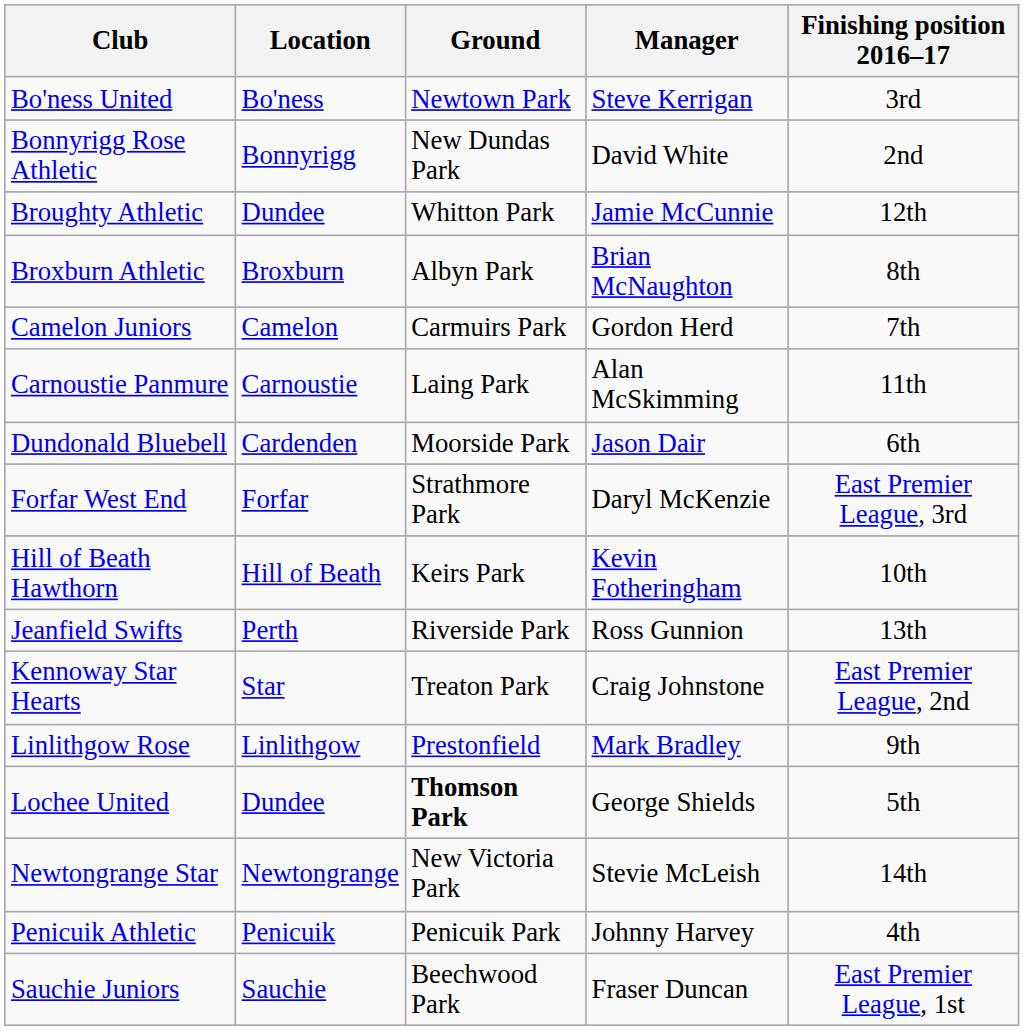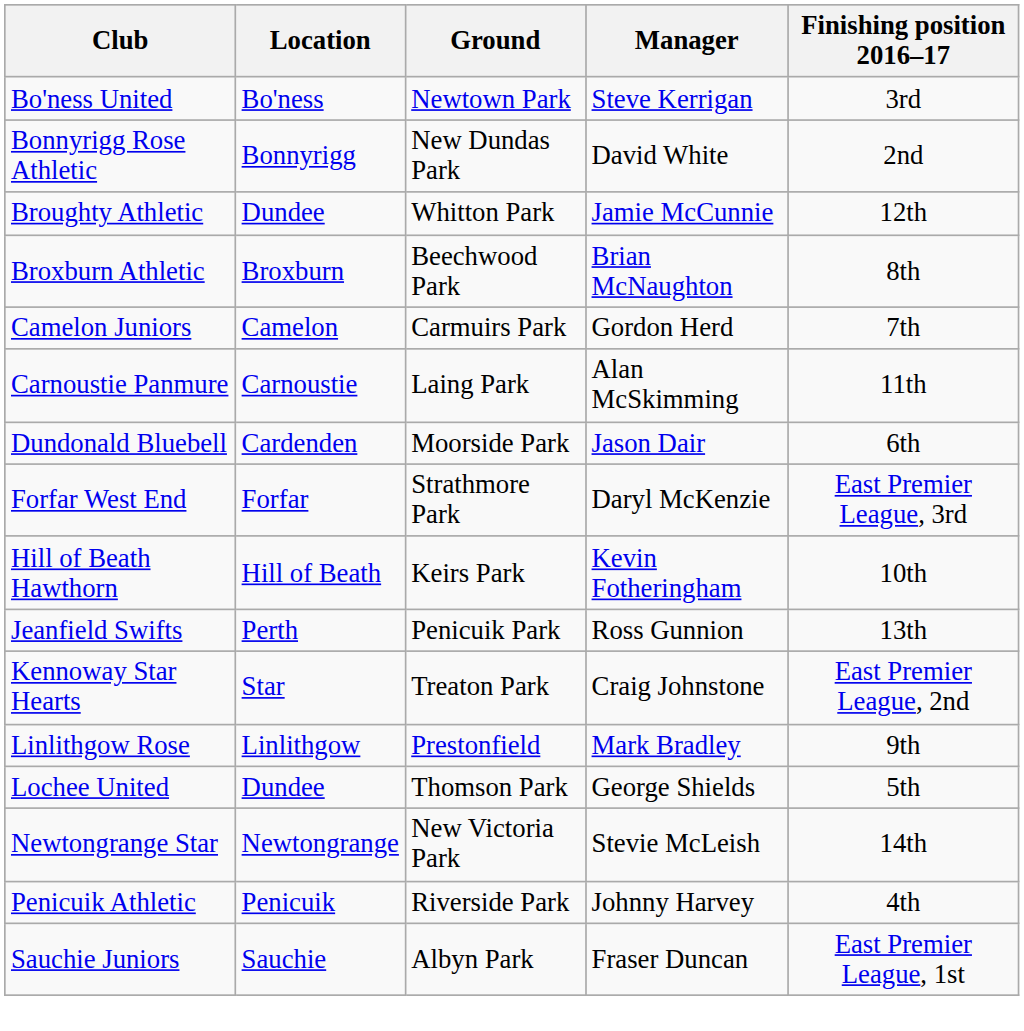 <table class="wikitable sortable">
 <tr>
 <th>Club</th>
 <th>Location</th>
 <th>Ground</th>
 <th>Manager</th>
 <th>Finishing position 2016–17</th>
 </tr>
 <tr>
 <td style="text-align:left;"><a href='#'>Bo'ness United</a></td>
 <td><a href='#'>Bo'ness</a></td>
 <td><a href='#'>Newtown Park</a></td>
 <td><a href='#'>Steve Kerrigan</a></td>
 <td align="center">3rd</td>
 </tr>
 <tr>
 <td style="text-align:left;"><a href='#'>Bonnyrigg Rose Athletic</a></td>
 <td><a href='#'>Bonnyrigg</a></td>
 <td>New Dundas Park</td>
 <td>David White</td>
 <td align="center">2nd</td>
 </tr>
 <tr>
 <td style="text-align:left;"><a href='#'>Broughty Athletic</a></td>
 <td><a href='#'>Dundee</a></td>
 <td>Whitton Park</td>
 <td><a href='#'>Jamie McCunnie</a></td>
 <td align="center">12th</td>
 </tr>
 <tr>
 <td style="text-align:left;"><a href='#'>Broxburn Athletic</a></td>
 <td><a href='#'>Broxburn</a></td>
-<td>Albyn Park</td>
+<td>Beechwood Park</td>
 <td><a href='#'>Brian McNaughton</a></td>
 <td align="center">8th</td>
 </tr>
 <tr>
 <td style="text-align:left;"><a href='#'>Camelon Juniors</a></td>
 <td><a href='#'>Camelon</a></td>
 <td>Carmuirs Park</td>
 <td>Gordon Herd</td>
 <td align="center">7th</td>
 </tr>
 <tr>
 <td style="text-align:left;"><a href='#'>Carnoustie Panmure</a></td>
 <td><a href='#'>Carnoustie</a></td>
 <td>Laing Park</td>
 <td>Alan McSkimming</td>
 <td align="center">11th</td>
 </tr>
 <tr>
 <td style="text-align:left;"><a href='#'>Dundonald Bluebell</a></td>
 <td><a href='#'>Cardenden</a></td>
 <td>Moorside Park</td>
 <td><a href='#'>Jason Dair</a></td>
 <td align="center">6th</td>
 </tr>
 <tr>
 <td style="text-align:left;"><a href='#'>Forfar West End</a></td>
 <td><a href='#'>Forfar</a></td>
 <td>Strathmore Park</td>
 <td>Daryl McKenzie</td>
 <td align="center"><a href='#'>East Premier League</a>, 3rd</td>
 </tr>
 <tr>
 <td style="text-align:left;"><a href='#'>Hill of Beath Hawthorn</a></td>
 <td><a href='#'>Hill of Beath</a></td>
 <td>Keirs Park</td>
 <td><a href='#'>Kevin Fotheringham</a></td>
 <td align="center">10th</td>
 </tr>
 <tr>
 <td style="text-align:left;"><a href='#'>Jeanfield Swifts</a></td>
 <td><a href='#'>Perth</a></td>
-<td>Riverside Park</td>
+<td>Penicuik Park</td>
 <td>Ross Gunnion</td>
 <td align="center">13th</td>
 </tr>
 <tr>
 <td style="text-align:left;"><a href='#'>Kennoway Star Hearts</a></td>
 <td><a href='#'>Star</a></td>
 <td>Treaton Park</td>
 <td>Craig Johnstone</td>
 <td align="center"><a href='#'>East Premier League</a>, 2nd</td>
 </tr>
 <tr>
 <td style="text-align:left;"><a href='#'>Linlithgow Rose</a></td>
 <td><a href='#'>Linlithgow</a></td>
 <td><a href='#'>Prestonfield</a></td>
 <td><a href='#'>Mark Bradley</a></td>
 <td align="center">9th</td>
 </tr>
 <tr>
 <td style="text-align:left;"><a href='#'>Lochee United</a></td>
 <td><a href='#'>Dundee</a></td>
-<td><strong>Thomson Park</strong></td>
+<td>Thomson Park</td>
 <td>George Shields</td>
 <td align="center">5th</td>
 </tr>
 <tr>
 <td style="text-align:left;"><a href='#'>Newtongrange Star</a></td>
 <td><a href='#'>Newtongrange</a></td>
 <td>New Victoria Park</td>
 <td>Stevie McLeish</td>
 <td align="center">14th</td>
 </tr>
 <tr>
 <td style="text-align:left;"><a href='#'>Penicuik Athletic</a></td>
 <td><a href='#'>Penicuik</a></td>
-<td>Penicuik Park</td>
+<td>Riverside Park</td>
 <td>Johnny Harvey</td>
 <td align="center">4th</td>
 </tr>
 <tr>
 <td style="text-align:left;"><a href='#'>Sauchie Juniors</a></td>
 <td><a href='#'>Sauchie</a></td>
-<td>Beechwood Park</td>
+<td>Albyn Park</td>
 <td>Fraser Duncan</td>
 <td align="center"><a href='#'>East Premier League</a>, 1st</td>
 </tr>
 </table>
